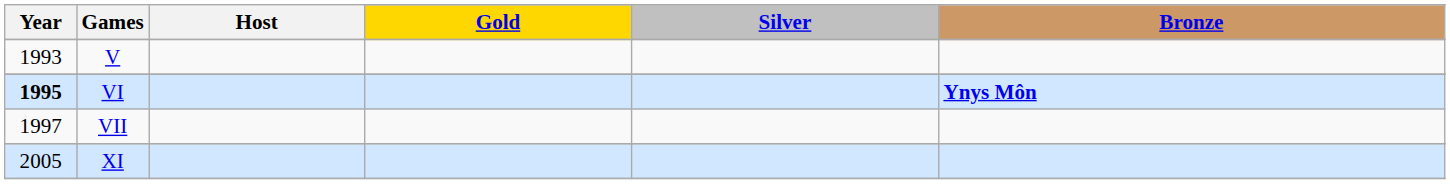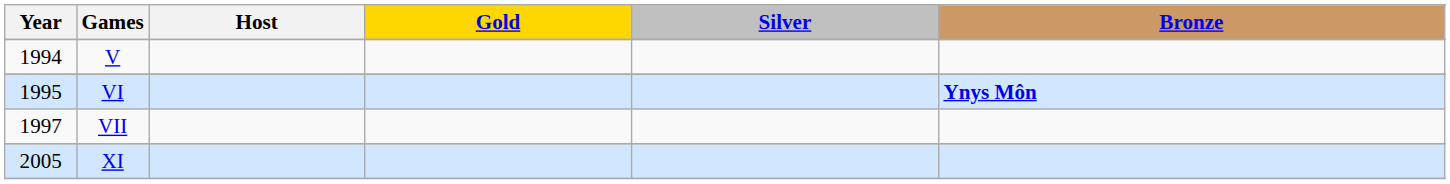 <table class="wikitable" style="text-align: center; font-size:95%;">
 <tr>
 <th rowspan="2" style="width:5%;">Year</th>
 <th rowspan="2" style="width:5%;">Games</th>
 <th rowspan="2" style="width:15%;">Host</th>
 </tr>
 <tr>
 <th style="background-color: gold"><a href='#'>Gold</a></th>
 <th style="background-color: silver"><a href='#'>Silver</a></th>
 <th style="background-color: #CC9966"><a href='#'>Bronze</a></th>
 </tr>
 <tr>
 </tr>
 <tr>
-<td>1993</td>
+<td>1994</td>
 <td align=center><a href='#'>V</a></td>
 <td align= "left"></td>
 <td align= "left"></td>
 <td align= "left"></td>
 <td align= "left"></td>
 </tr>
 <tr>
 </tr>
 <tr style="text-align:center; background:#d0e7ff;">
-<td><strong>1995</strong></td>
+<td>1995</td>
 <td align=center><a href='#'>VI</a></td>
 <td align= "left"></td>
 <td align= "left"></td>
 <td align= "left"></td>
 <td align= "left"><strong> <a href='#'>Ynys Môn</a></strong></td>
 </tr>
 <tr>
 <td>1997</td>
 <td align=center><a href='#'>VII</a></td>
 <td align= "left"></td>
 <td align= "left"></td>
 <td align= "left"></td>
 <td align= "left"></td>
 </tr>
 <tr>
 </tr>
 <tr style="text-align:center; background:#d0e7ff;">
 <td>2005</td>
 <td align=center><a href='#'>XI</a></td>
 <td align= "left"></td>
 <td align= "left"></td>
 <td align= "left"></td>
 <td align= "left"></td>
 </tr>
 <tr>
 </tr>
 </table>
